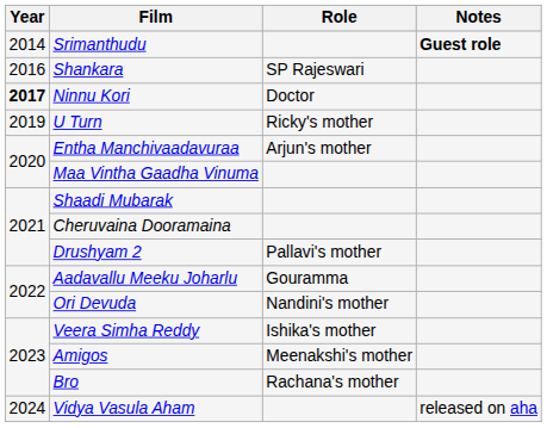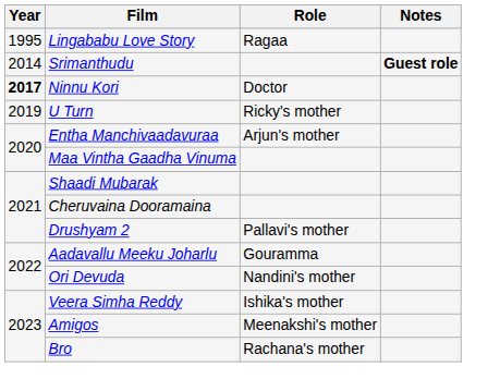 <table class="wikitable sortable" style="background:#f5f5f5;">
 <tr style="background:#B0C4DE;">
 <th>Year</th>
 <th>Film</th>
 <th>Role</th>
 <th>Notes</th>
 </tr>
 <tr>
+<td>1995</td>
+<td><em><a href='#'>Lingababu Love Story</a></em></td>
+<td>Ragaa</td>
+<td></td>
+</tr>
+<tr>
 <td>2014</td>
 <td><em><a href='#'>Srimanthudu</a></em></td>
 <td></td>
 <td><strong>Guest role</strong></td>
-</tr>
-<tr>
-<td>2016</td>
-<td><em><a href='#'>Shankara</a></em></td>
-<td>SP Rajeswari</td>
-<td></td>
 </tr>
 <tr>
 <td><strong>2017</strong></td>
 <td><em><a href='#'>Ninnu Kori</a></em></td>
 <td>Doctor</td>
 <td></td>
 </tr>
 <tr>
 <td>2019</td>
 <td><a href='#'><em>U Turn</em></a></td>
 <td>Ricky's mother</td>
 <td></td>
 </tr>
 <tr>
 <td rowspan="2">2020</td>
 <td><em><a href='#'>Entha Manchivaadavuraa</a></em></td>
 <td>Arjun's mother</td>
 <td></td>
 </tr>
 <tr>
 <td><em><a href='#'>Maa Vintha Gaadha Vinuma</a></em></td>
 <td></td>
 <td></td>
 </tr>
 <tr>
 <td rowspan="3">2021</td>
 <td><em><a href='#'>Shaadi Mubarak</a></em></td>
 <td></td>
 <td></td>
 </tr>
 <tr>
 <td><em>Cheruvaina Dooramaina</em></td>
 <td></td>
 <td></td>
 </tr>
 <tr>
 <td><em><a href='#'>Drushyam 2</a></em></td>
 <td>Pallavi's mother</td>
 <td></td>
 </tr>
 <tr>
 <td rowspan="2">2022</td>
 <td><em><a href='#'>Aadavallu Meeku Joharlu</a></em></td>
 <td>Gouramma</td>
 <td></td>
 </tr>
 <tr>
 <td><em><a href='#'>Ori Devuda</a></em></td>
 <td>Nandini's mother</td>
 </tr>
 <tr>
 <td rowspan="3">2023</td>
 <td><em><a href='#'>Veera Simha Reddy</a></em></td>
 <td>Ishika's mother</td>
 <td></td>
 </tr>
 <tr>
 <td><em><a href='#'>Amigos</a></em></td>
 <td>Meenakshi's mother</td>
 <td></td>
 </tr>
 <tr>
 <td><em><a href='#'>Bro</a></em></td>
 <td>Rachana's mother</td>
 <td></td>
 </tr>
-<tr>
-<td>2024</td>
-<td><em><a href='#'>Vidya Vasula Aham</a></em></td>
-<td></td>
-<td>released on <a href='#'>aha</a></td>
-</tr>
 </table>
